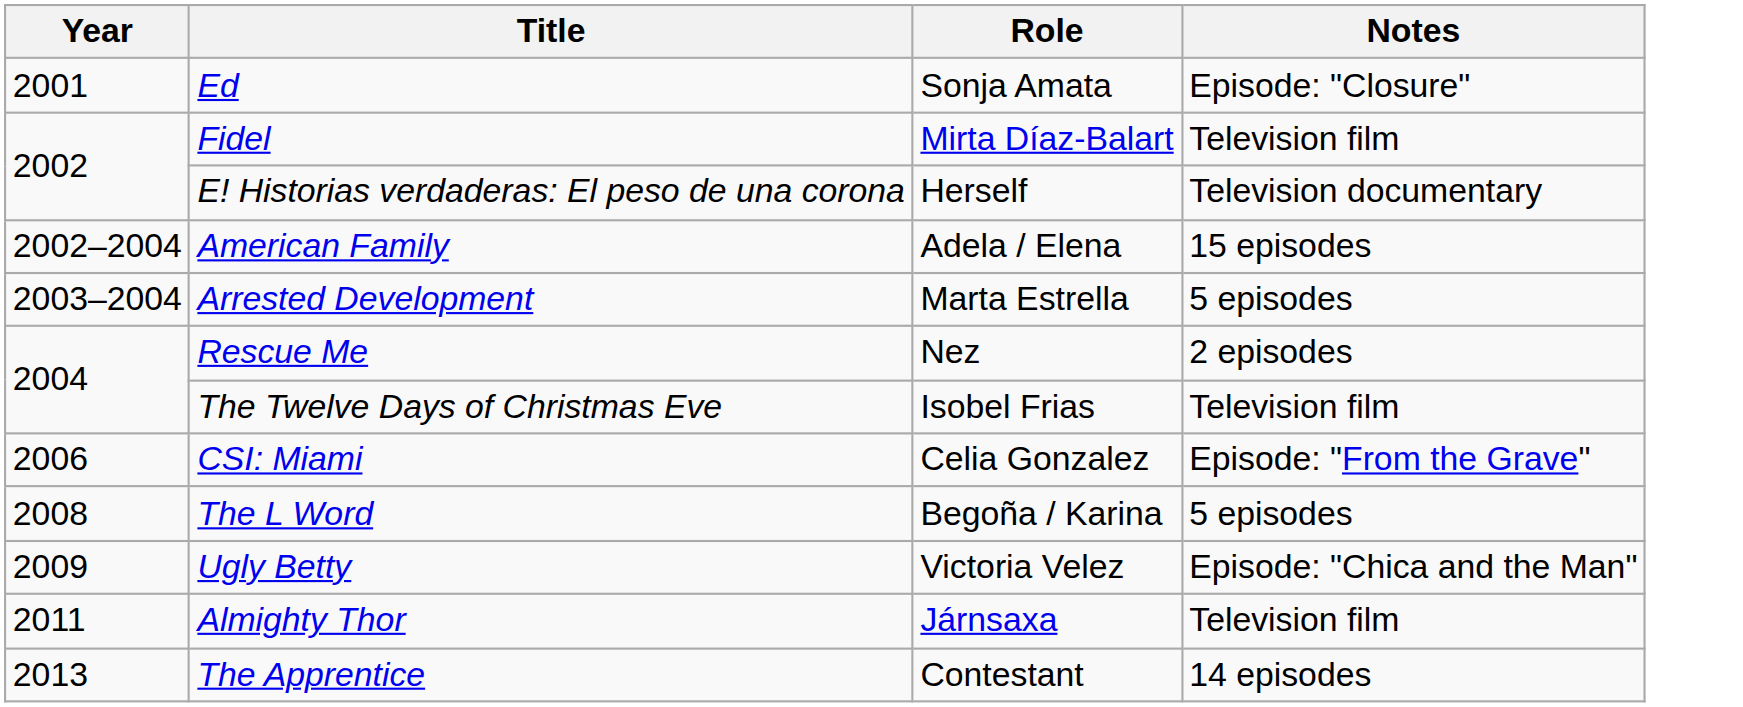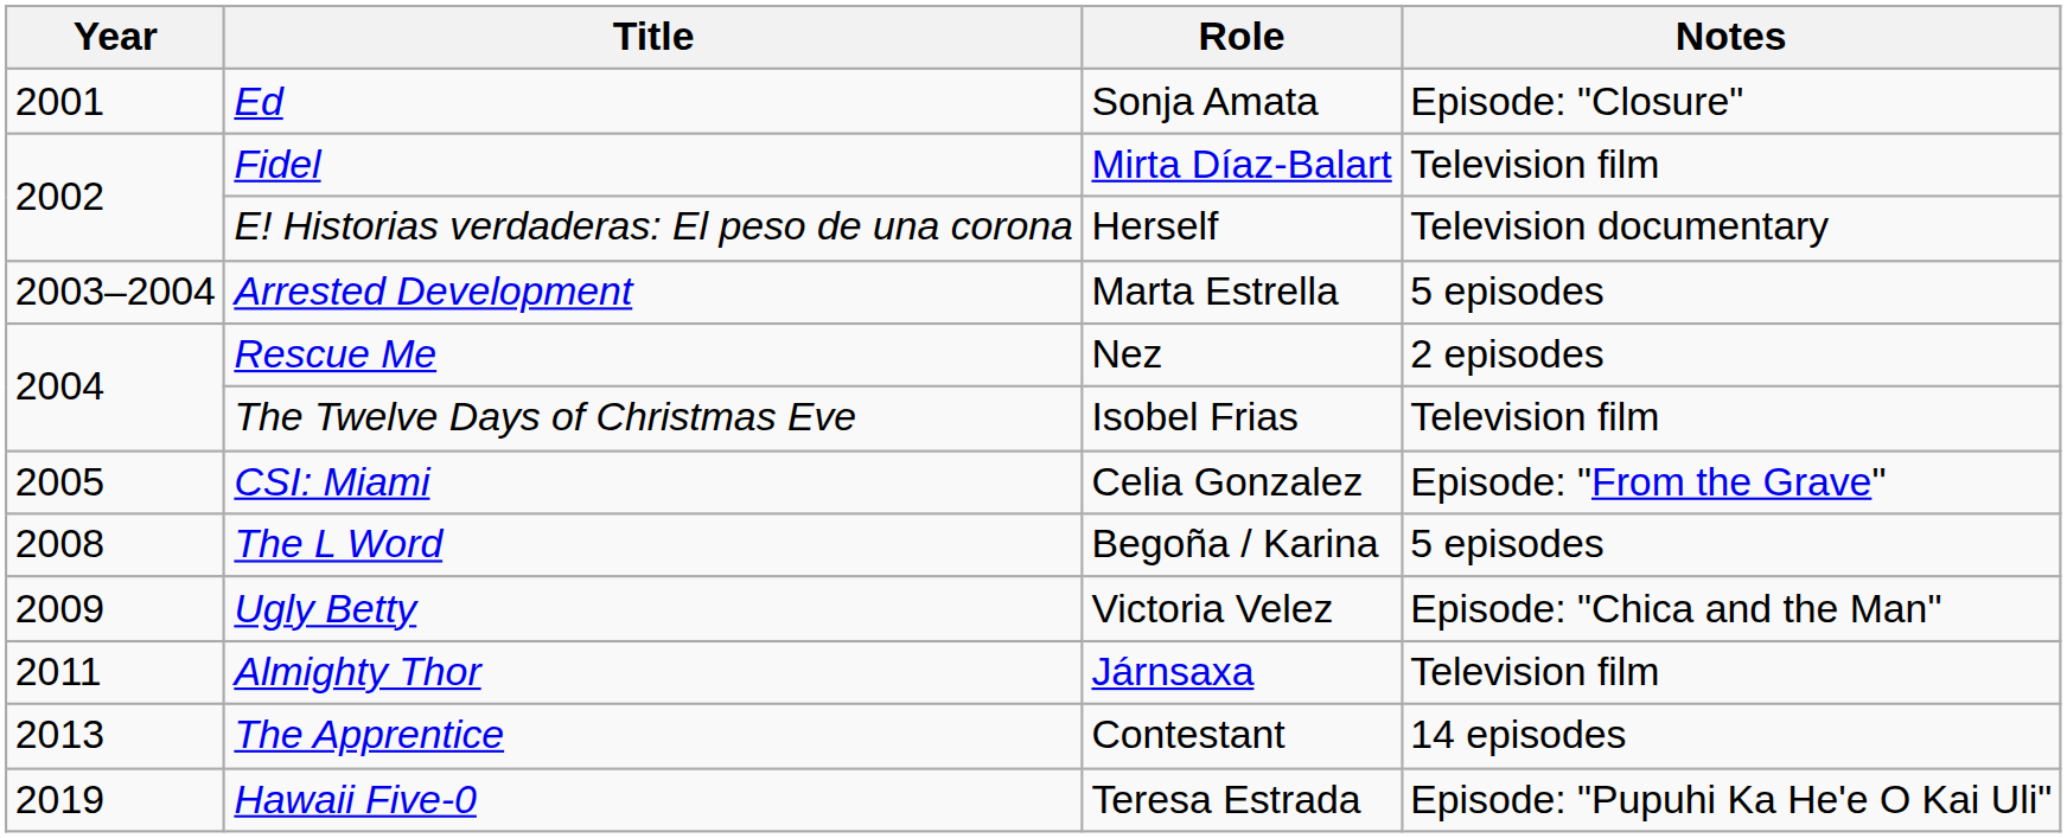 <table class="wikitable">
 <tr>
 <th>Year</th>
 <th>Title</th>
 <th>Role</th>
 <th>Notes</th>
 </tr>
 <tr>
 <td>2001</td>
 <td><a href='#'><em>Ed</em></a></td>
 <td>Sonja Amata</td>
 <td>Episode: "Closure"</td>
 </tr>
 <tr>
 <td rowspan="2">2002</td>
 <td><a href='#'><em>Fidel</em></a></td>
 <td><a href='#'>Mirta Díaz-Balart</a></td>
 <td>Television film</td>
 </tr>
 <tr>
 <td><em>E! Historias verdaderas: El peso de una corona</em></td>
 <td>Herself</td>
 <td>Television documentary</td>
 </tr>
 <tr>
-<td>2002–2004</td>
-<td><a href='#'><em>American Family</em></a></td>
-<td>Adela / Elena</td>
-<td>15 episodes</td>
-</tr>
-<tr>
 <td>2003–2004</td>
 <td><em><a href='#'>Arrested Development</a></em></td>
 <td>Marta Estrella</td>
 <td>5 episodes</td>
 </tr>
 <tr>
 <td rowspan="2">2004</td>
 <td><a href='#'><em>Rescue Me</em></a></td>
 <td>Nez</td>
 <td>2 episodes</td>
 </tr>
 <tr>
 <td><em>The Twelve Days of Christmas Eve</em></td>
 <td>Isobel Frias</td>
 <td>Television film</td>
 </tr>
 <tr>
-<td>2006</td>
+<td>2005</td>
 <td><em><a href='#'>CSI: Miami</a></em></td>
 <td>Celia Gonzalez</td>
 <td>Episode: "<a href='#'>From the Grave</a>"</td>
 </tr>
 <tr>
 <td>2008</td>
 <td><em><a href='#'>The L Word</a></em></td>
 <td>Begoña / Karina</td>
 <td>5 episodes</td>
 </tr>
 <tr>
 <td>2009</td>
 <td><em><a href='#'>Ugly Betty</a></em></td>
 <td>Victoria Velez</td>
 <td>Episode: "Chica and the Man"</td>
 </tr>
 <tr>
 <td>2011</td>
 <td><em><a href='#'>Almighty Thor</a></em></td>
 <td><a href='#'>Járnsaxa</a></td>
 <td>Television film</td>
 </tr>
 <tr>
 <td>2013</td>
 <td><a href='#'><em>The Apprentice</em></a></td>
 <td>Contestant</td>
 <td>14 episodes</td>
 </tr>
+<tr>
+<td>2019</td>
+<td><a href='#'><em>Hawaii Five-0</em></a></td>
+<td>Teresa Estrada</td>
+<td>Episode: "Pupuhi Ka He'e O Kai Uli"</td>
+</tr>
 </table>
